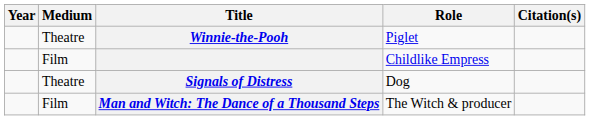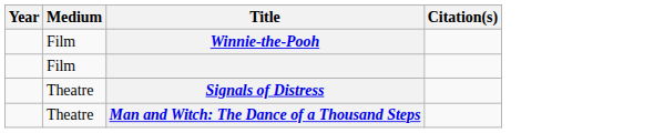 <table class="wikitable plainrowheaders sortable">
 <tr>
 <th scope="col">Year</th>
 <th scope="col">Medium</th>
 <th scope="col">Title</th>
-<th class="unsortable">Role</th>
 <th class="unsortable">Citation(s)</th>
 </tr>
 <tr>
 <td></td>
-<td>Theatre</td>
+<td>Film</td>
 <th scope="row"><a href='#'><em>Winnie-the-Pooh</em></a></th>
-<td><a href='#'>Piglet</a></td>
 <td></td>
 </tr>
 <tr>
 <td></td>
 <td>Film</td>
 <th scope="row"><em></em></th>
-<td><a href='#'>Childlike Empress</a></td>
 <td></td>
 </tr>
 <tr>
 <td></td>
 <td>Theatre</td>
 <th scope="row"><a href='#'><em>Signals of Distress</em></a></th>
-<td>Dog</td>
 <td></td>
 </tr>
 <tr>
 <td></td>
-<td>Film</td>
+<td>Theatre</td>
 <th scope="row"><em><a href='#'>Man and Witch: The Dance of a Thousand Steps</a></em></th>
-<td>The Witch & producer</td>
 <td></td>
 </tr>
 </table>
